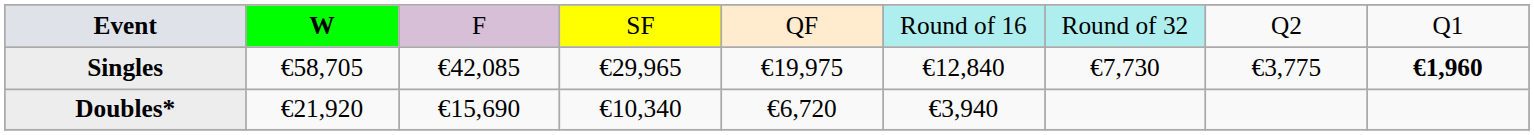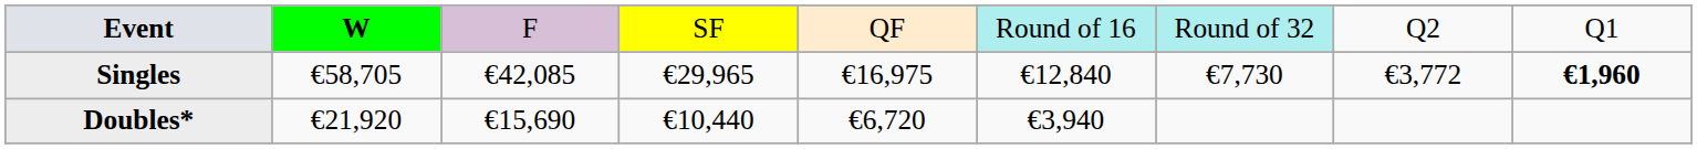 <table class=wikitable style=font-size:90%;text-align:center>
 <tr>
 <td style="width:130px; background:#dfe2e9;"><strong>Event</strong></td>
 <td style="width:80px; background:lime;"><strong>W</strong></td>
 <td style="width:85px; background:thistle;">F</td>
 <td style="width:85px; background:#ff0;">SF</td>
 <td style="width:85px; background:#ffebcd;">QF</td>
 <td style="width:85px; background:#afeeee;">Round of 16</td>
 <td style="width:85px; background:#afeeee;">Round of 32</td>
 <td width=85>Q2</td>
 <td width=85>Q1</td>
 </tr>
 <tr>
 <td style="background:#ededed;"><strong>Singles</strong></td>
 <td>€58,705</td>
 <td>€42,085</td>
 <td>€29,965</td>
-<td>€19,975</td>
+<td>€16,975</td>
 <td>€12,840</td>
 <td>€7,730</td>
-<td>€3,775</td>
+<td>€3,772</td>
 <td><strong>€1,960</strong></td>
 </tr>
 <tr>
 <td style="background:#ededed;"><strong>Doubles*</strong></td>
 <td>€21,920</td>
 <td>€15,690</td>
-<td>€10,340</td>
+<td>€10,440</td>
 <td>€6,720</td>
 <td>€3,940</td>
 <td></td>
 <td></td>
 <td></td>
 </tr>
 </table>
